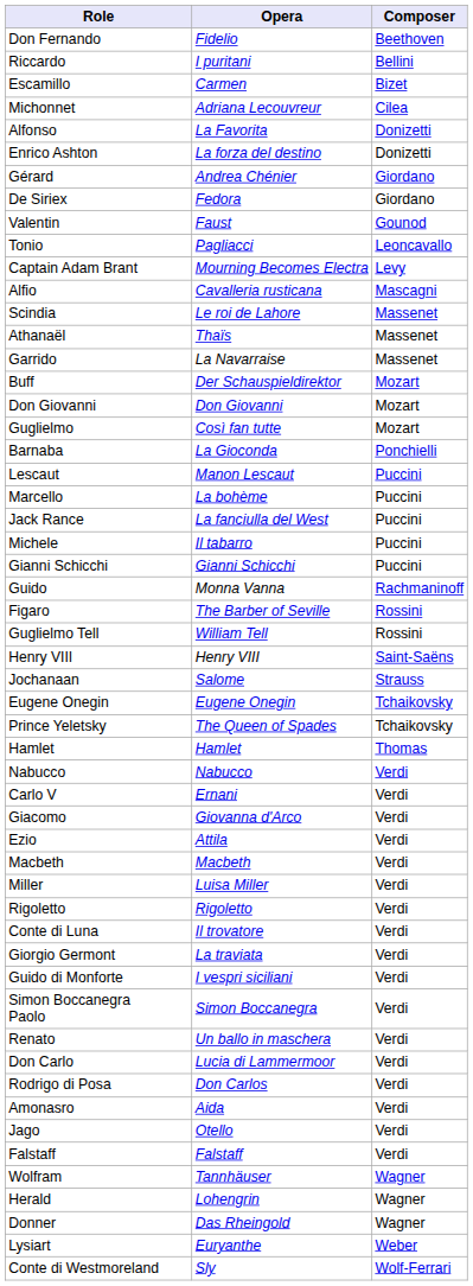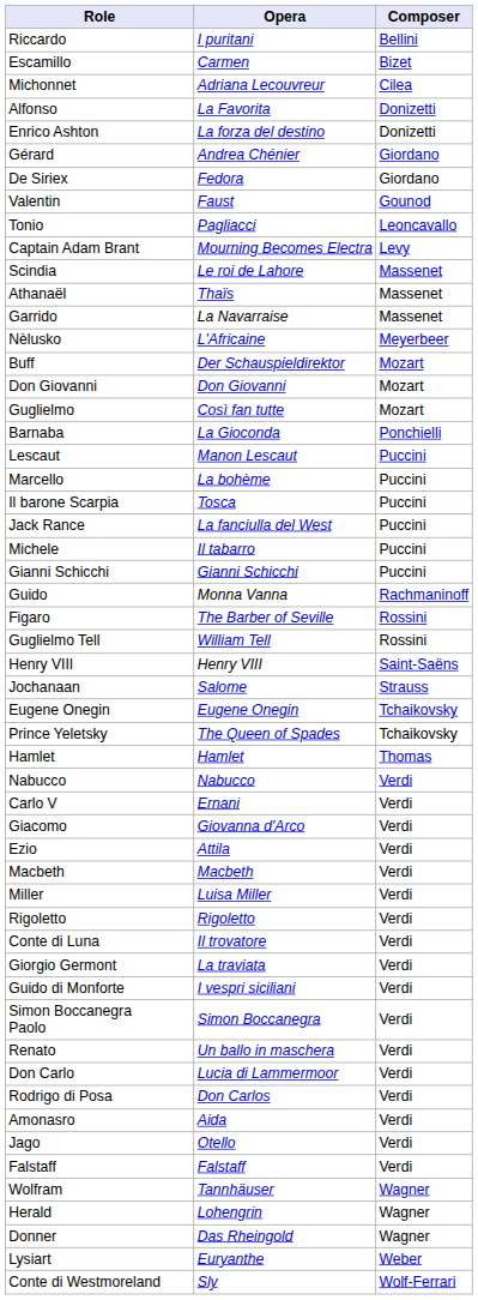 <table class="wikitable" border="0" style="background:#ffffff" align="top" class="sortable wikitable">
 <tr>
 <th width="200 px" style="background:Lavender; color:Black">Role</th>
 <th style="background:Lavender; color:Black">Opera</th>
 <th width="70 px" style="background:Lavender; color:Black">Composer</th>
-</tr>
-<tr>
-<td>Don Fernando</td>
-<td><em><a href='#'>Fidelio</a></em></td>
-<td><a href='#'>Beethoven</a></td>
 </tr>
 <tr>
 <td>Riccardo</td>
 <td><em><a href='#'>I puritani</a></em></td>
 <td><a href='#'>Bellini</a></td>
 </tr>
 <tr>
 <td>Escamillo</td>
 <td><em><a href='#'>Carmen</a></em></td>
 <td><a href='#'>Bizet</a></td>
 </tr>
 <tr>
 <td>Michonnet</td>
 <td><em><a href='#'>Adriana Lecouvreur</a></em></td>
 <td><a href='#'>Cilea</a></td>
 </tr>
 <tr>
 <td>Alfonso</td>
 <td><em><a href='#'>La Favorita</a></em></td>
 <td><a href='#'>Donizetti</a></td>
 </tr>
 <tr>
 <td>Enrico Ashton</td>
 <td><em><a href='#'>La forza del destino</a></em></td>
 <td>Donizetti</td>
 </tr>
 <tr>
 <td>Gérard</td>
 <td><em><a href='#'>Andrea Chénier</a></em></td>
 <td><a href='#'>Giordano</a></td>
 </tr>
 <tr>
 <td>De Siriex</td>
 <td><em><a href='#'>Fedora</a></em></td>
 <td>Giordano</td>
 </tr>
 <tr>
 <td>Valentin</td>
 <td><em><a href='#'>Faust</a></em></td>
 <td><a href='#'>Gounod</a></td>
 </tr>
 <tr>
 <td>Tonio</td>
 <td><em><a href='#'>Pagliacci</a></em></td>
 <td><a href='#'>Leoncavallo</a></td>
 </tr>
 <tr>
 <td>Captain Adam Brant</td>
 <td><em><a href='#'>Mourning Becomes Electra</a></em></td>
 <td><a href='#'>Levy</a></td>
 </tr>
 <tr>
-<td>Alfio</td>
-<td><em><a href='#'>Cavalleria rusticana</a></em></td>
-<td><a href='#'>Mascagni</a></td>
-</tr>
-<tr>
 <td>Scindia</td>
 <td><em><a href='#'>Le roi de Lahore</a></em></td>
 <td><a href='#'>Massenet</a></td>
 </tr>
 <tr>
 <td>Athanaël</td>
 <td><em><a href='#'>Thaïs</a></em></td>
 <td>Massenet</td>
 </tr>
 <tr>
 <td>Garrido</td>
 <td><em>La Navarraise</em></td>
 <td>Massenet</td>
+</tr>
+<tr>
+<td>Nèlusko</td>
+<td><em><a href='#'>L'Africaine</a></em></td>
+<td><a href='#'>Meyerbeer</a></td>
 </tr>
 <tr>
 <td>Buff</td>
 <td><em><a href='#'>Der Schauspieldirektor</a></em></td>
 <td><a href='#'>Mozart</a></td>
 </tr>
 <tr>
 <td>Don Giovanni</td>
 <td><em><a href='#'>Don Giovanni</a></em></td>
 <td>Mozart</td>
 </tr>
 <tr>
 <td>Guglielmo</td>
 <td><em><a href='#'>Così fan tutte</a></em></td>
 <td>Mozart</td>
 </tr>
 <tr>
 <td>Barnaba</td>
 <td><em><a href='#'>La Gioconda</a></em></td>
 <td><a href='#'>Ponchielli</a></td>
 </tr>
 <tr>
 <td>Lescaut</td>
 <td><em><a href='#'>Manon Lescaut</a></em></td>
 <td><a href='#'>Puccini</a></td>
 </tr>
 <tr>
 <td>Marcello</td>
 <td><em><a href='#'>La bohème</a></em></td>
+<td>Puccini</td>
+</tr>
+<tr>
+<td>Il barone Scarpia</td>
+<td><em><a href='#'>Tosca</a></em></td>
 <td>Puccini</td>
 </tr>
 <tr>
 <td>Jack Rance</td>
 <td><em><a href='#'>La fanciulla del West</a></em></td>
 <td>Puccini</td>
 </tr>
 <tr>
 <td>Michele</td>
 <td><em><a href='#'>Il tabarro</a></em></td>
 <td>Puccini</td>
 </tr>
 <tr>
 <td>Gianni Schicchi</td>
 <td><em><a href='#'>Gianni Schicchi</a></em></td>
 <td>Puccini</td>
 </tr>
 <tr>
 <td>Guido</td>
 <td><em>Monna Vanna</em></td>
 <td><a href='#'>Rachmaninoff</a></td>
 </tr>
 <tr>
 <td>Figaro</td>
 <td><em><a href='#'>The Barber of Seville</a></em></td>
 <td><a href='#'>Rossini</a></td>
 </tr>
 <tr>
 <td>Guglielmo Tell</td>
 <td><em><a href='#'>William Tell</a></em></td>
 <td>Rossini</td>
 </tr>
 <tr>
 <td>Henry VIII</td>
 <td><em>Henry VIII</em></td>
 <td><a href='#'>Saint-Saëns</a></td>
 </tr>
 <tr>
 <td>Jochanaan</td>
 <td><em><a href='#'>Salome</a></em></td>
 <td><a href='#'>Strauss</a></td>
 </tr>
 <tr>
 <td>Eugene Onegin</td>
 <td><em><a href='#'>Eugene Onegin</a></em></td>
 <td><a href='#'>Tchaikovsky</a></td>
 </tr>
 <tr>
 <td>Prince Yeletsky</td>
 <td><em><a href='#'>The Queen of Spades</a></em></td>
 <td>Tchaikovsky</td>
 </tr>
 <tr>
 <td>Hamlet</td>
 <td><em><a href='#'>Hamlet</a></em></td>
 <td><a href='#'>Thomas</a></td>
 </tr>
 <tr>
 <td>Nabucco</td>
 <td><em><a href='#'>Nabucco</a></em></td>
 <td><a href='#'>Verdi</a></td>
 </tr>
 <tr>
 <td>Carlo V</td>
 <td><em><a href='#'>Ernani</a></em></td>
 <td>Verdi</td>
 </tr>
 <tr>
 <td>Giacomo</td>
 <td><em><a href='#'>Giovanna d'Arco</a></em></td>
 <td>Verdi</td>
 </tr>
 <tr>
 <td>Ezio</td>
 <td><em><a href='#'>Attila</a></em></td>
 <td>Verdi</td>
 </tr>
 <tr>
 <td>Macbeth</td>
 <td><em><a href='#'>Macbeth</a></em></td>
 <td>Verdi</td>
 </tr>
 <tr>
 <td>Miller</td>
 <td><em><a href='#'>Luisa Miller</a></em></td>
 <td>Verdi</td>
 </tr>
 <tr>
 <td>Rigoletto</td>
 <td><em><a href='#'>Rigoletto</a></em></td>
 <td>Verdi</td>
 </tr>
 <tr>
 <td>Conte di Luna</td>
 <td><em><a href='#'>Il trovatore</a></em></td>
 <td>Verdi</td>
 </tr>
 <tr>
 <td>Giorgio Germont</td>
 <td><em><a href='#'>La traviata</a></em></td>
 <td>Verdi</td>
 </tr>
 <tr>
 <td>Guido di Monforte</td>
 <td><em><a href='#'>I vespri siciliani</a></em></td>
 <td>Verdi</td>
 </tr>
 <tr>
 <td>Simon Boccanegra<br>Paolo</td>
 <td><em><a href='#'>Simon Boccanegra</a></em></td>
 <td>Verdi</td>
 </tr>
 <tr>
 <td>Renato</td>
 <td><em><a href='#'>Un ballo in maschera</a></em></td>
 <td>Verdi</td>
 </tr>
 <tr>
 <td>Don Carlo</td>
 <td><em><a href='#'>Lucia di Lammermoor</a></em></td>
 <td>Verdi</td>
 </tr>
 <tr>
 <td>Rodrigo di Posa</td>
 <td><em><a href='#'>Don Carlos</a></em></td>
 <td>Verdi</td>
 </tr>
 <tr>
 <td>Amonasro</td>
 <td><em><a href='#'>Aida</a></em></td>
 <td>Verdi</td>
 </tr>
 <tr>
 <td>Jago</td>
 <td><em><a href='#'>Otello</a></em></td>
 <td>Verdi</td>
 </tr>
 <tr>
 <td>Falstaff</td>
 <td><em><a href='#'>Falstaff</a></em></td>
 <td>Verdi</td>
 </tr>
 <tr>
 <td>Wolfram</td>
 <td><em><a href='#'>Tannhäuser</a></em></td>
 <td><a href='#'>Wagner</a></td>
 </tr>
 <tr>
 <td>Herald</td>
 <td><em><a href='#'>Lohengrin</a></em></td>
 <td>Wagner</td>
 </tr>
 <tr>
 <td>Donner</td>
 <td><em><a href='#'>Das Rheingold</a></em></td>
 <td>Wagner</td>
 </tr>
 <tr>
 <td>Lysiart</td>
 <td><em><a href='#'>Euryanthe</a></em></td>
 <td><a href='#'>Weber</a></td>
 </tr>
 <tr>
 <td>Conte di Westmoreland</td>
 <td><em><a href='#'>Sly</a></em></td>
 <td><a href='#'>Wolf-Ferrari</a></td>
 </tr>
 </table>
